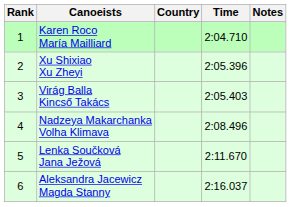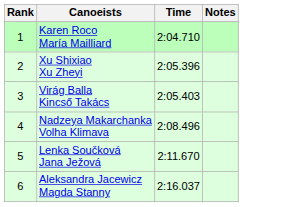 <table class="wikitable" style="text-align:center">
 <tr>
 <th>Rank</th>
 <th>Canoeists</th>
-<th>Country</th>
 <th>Time</th>
 <th>Notes</th>
 </tr>
 <tr bgcolor=bbffbb>
 <td>1</td>
 <td align="left"><a href='#'>Karen Roco</a><br><a href='#'>María Mailliard</a></td>
-<td align="left"></td>
 <td>2:04.710</td>
 <td></td>
 </tr>
 <tr bgcolor=ddffdd>
 <td>2</td>
 <td align="left"><a href='#'>Xu Shixiao</a><br><a href='#'>Xu Zheyi</a></td>
-<td align="left"></td>
 <td>2:05.396</td>
 <td></td>
 </tr>
 <tr bgcolor=ddffdd>
 <td>3</td>
 <td align="left"><a href='#'>Virág Balla</a><br><a href='#'>Kincső Takács</a></td>
-<td align="left"></td>
 <td>2:05.403</td>
 <td></td>
 </tr>
 <tr bgcolor=ddffdd>
 <td>4</td>
 <td align="left"><a href='#'>Nadzeya Makarchanka</a><br><a href='#'>Volha Klimava</a></td>
-<td align="left"></td>
 <td>2:08.496</td>
 <td></td>
 </tr>
 <tr bgcolor=ddffdd>
 <td>5</td>
 <td align="left"><a href='#'>Lenka Součková</a><br><a href='#'>Jana Ježová</a></td>
-<td align="left"></td>
 <td>2:11.670</td>
 <td></td>
 </tr>
 <tr bgcolor=ddffdd>
 <td>6</td>
 <td align="left"><a href='#'>Aleksandra Jacewicz</a><br><a href='#'>Magda Stanny</a></td>
-<td align="left"></td>
 <td>2:16.037</td>
 <td></td>
 </tr>
 </table>
